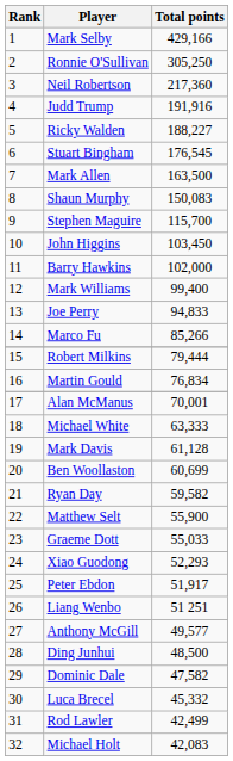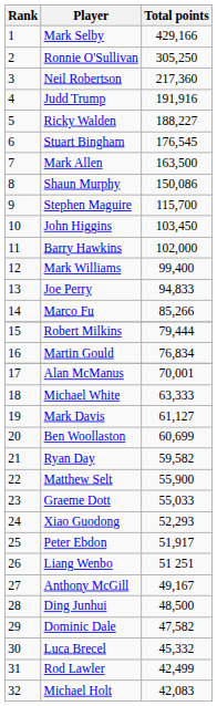 <table class="wikitable" style="font-size: 85%">
 <tr>
 <th>Rank</th>
 <th>Player</th>
 <th>Total points</th>
 </tr>
 <tr>
 <td>1</td>
 <td> <a href='#'>Mark Selby</a></td>
 <td align="center">429,166</td>
 </tr>
 <tr>
 <td>2</td>
 <td> <a href='#'>Ronnie O'Sullivan</a></td>
 <td align="center">305,250</td>
 </tr>
 <tr>
 <td>3</td>
 <td> <a href='#'>Neil Robertson</a></td>
 <td align="center">217,360</td>
 </tr>
 <tr>
 <td>4</td>
 <td> <a href='#'>Judd Trump</a></td>
 <td align="center">191,916</td>
 </tr>
 <tr>
 <td>5</td>
 <td> <a href='#'>Ricky Walden</a></td>
 <td align="center">188,227</td>
 </tr>
 <tr>
 <td>6</td>
 <td> <a href='#'>Stuart Bingham</a></td>
 <td align="center">176,545</td>
 </tr>
 <tr>
 <td>7</td>
 <td> <a href='#'>Mark Allen</a></td>
 <td align="center">163,500</td>
 </tr>
 <tr>
 <td>8</td>
 <td> <a href='#'>Shaun Murphy</a></td>
-<td align="center">150,083</td>
+<td align="center">150,086</td>
 </tr>
 <tr>
 <td>9</td>
 <td> <a href='#'>Stephen Maguire</a></td>
 <td align="center">115,700</td>
 </tr>
 <tr>
 <td>10</td>
 <td> <a href='#'>John Higgins</a></td>
 <td align="center">103,450</td>
 </tr>
 <tr>
 <td>11</td>
 <td> <a href='#'>Barry Hawkins</a></td>
 <td align="center">102,000</td>
 </tr>
 <tr>
 <td>12</td>
 <td> <a href='#'>Mark Williams</a></td>
 <td align="center">99,400</td>
 </tr>
 <tr>
 <td>13</td>
 <td> <a href='#'>Joe Perry</a></td>
 <td align="center">94,833</td>
 </tr>
 <tr>
 <td>14</td>
 <td> <a href='#'>Marco Fu</a></td>
 <td align="center">85,266</td>
 </tr>
 <tr>
 </tr>
 <tr>
 <td>15</td>
 <td> <a href='#'>Robert Milkins</a></td>
 <td align="center">79,444</td>
 </tr>
 <tr>
 <td>16</td>
 <td> <a href='#'>Martin Gould</a></td>
 <td align="center">76,834</td>
 </tr>
 <tr>
 </tr>
 <tr>
 <td>17</td>
 <td> <a href='#'>Alan McManus</a></td>
 <td align="center">70,001</td>
 </tr>
 <tr>
 <td>18</td>
 <td> <a href='#'>Michael White</a></td>
 <td align="center">63,333</td>
 </tr>
 <tr>
 <td>19</td>
 <td> <a href='#'>Mark Davis</a></td>
-<td align="center">61,128</td>
+<td align="center">61,127</td>
 </tr>
 <tr>
 <td>20</td>
 <td> <a href='#'>Ben Woollaston</a></td>
 <td align="center">60,699</td>
 </tr>
 <tr>
 <td>21</td>
 <td> <a href='#'>Ryan Day</a></td>
 <td align="center">59,582</td>
 </tr>
 <tr>
 <td>22</td>
 <td> <a href='#'>Matthew Selt</a></td>
 <td align="center">55,900</td>
 </tr>
 <tr>
 <td>23</td>
 <td> <a href='#'>Graeme Dott</a></td>
 <td align="center">55,033</td>
 </tr>
 <tr>
 <td>24</td>
 <td> <a href='#'>Xiao Guodong</a></td>
 <td align="center">52,293</td>
 </tr>
 <tr>
 <td>25</td>
 <td> <a href='#'>Peter Ebdon</a></td>
 <td align="center">51,917</td>
 </tr>
 <tr>
 <td>26</td>
 <td> <a href='#'>Liang Wenbo</a></td>
 <td align="center">51 251</td>
 </tr>
 <tr>
 <td>27</td>
 <td> <a href='#'>Anthony McGill</a></td>
-<td align="center">49,577</td>
+<td align="center">49,167</td>
 </tr>
 <tr>
 <td>28</td>
 <td> <a href='#'>Ding Junhui</a></td>
 <td align="center">48,500</td>
 </tr>
 <tr>
 <td>29</td>
 <td> <a href='#'>Dominic Dale</a></td>
 <td align="center">47,582</td>
 </tr>
 <tr>
 <td>30</td>
 <td> <a href='#'>Luca Brecel</a></td>
 <td align="center">45,332</td>
 </tr>
 <tr>
 <td>31</td>
 <td> <a href='#'>Rod Lawler</a></td>
 <td align="center">42,499</td>
 </tr>
 <tr>
 <td>32</td>
 <td> <a href='#'>Michael Holt</a></td>
 <td align="center">42,083</td>
 </tr>
 </table>
